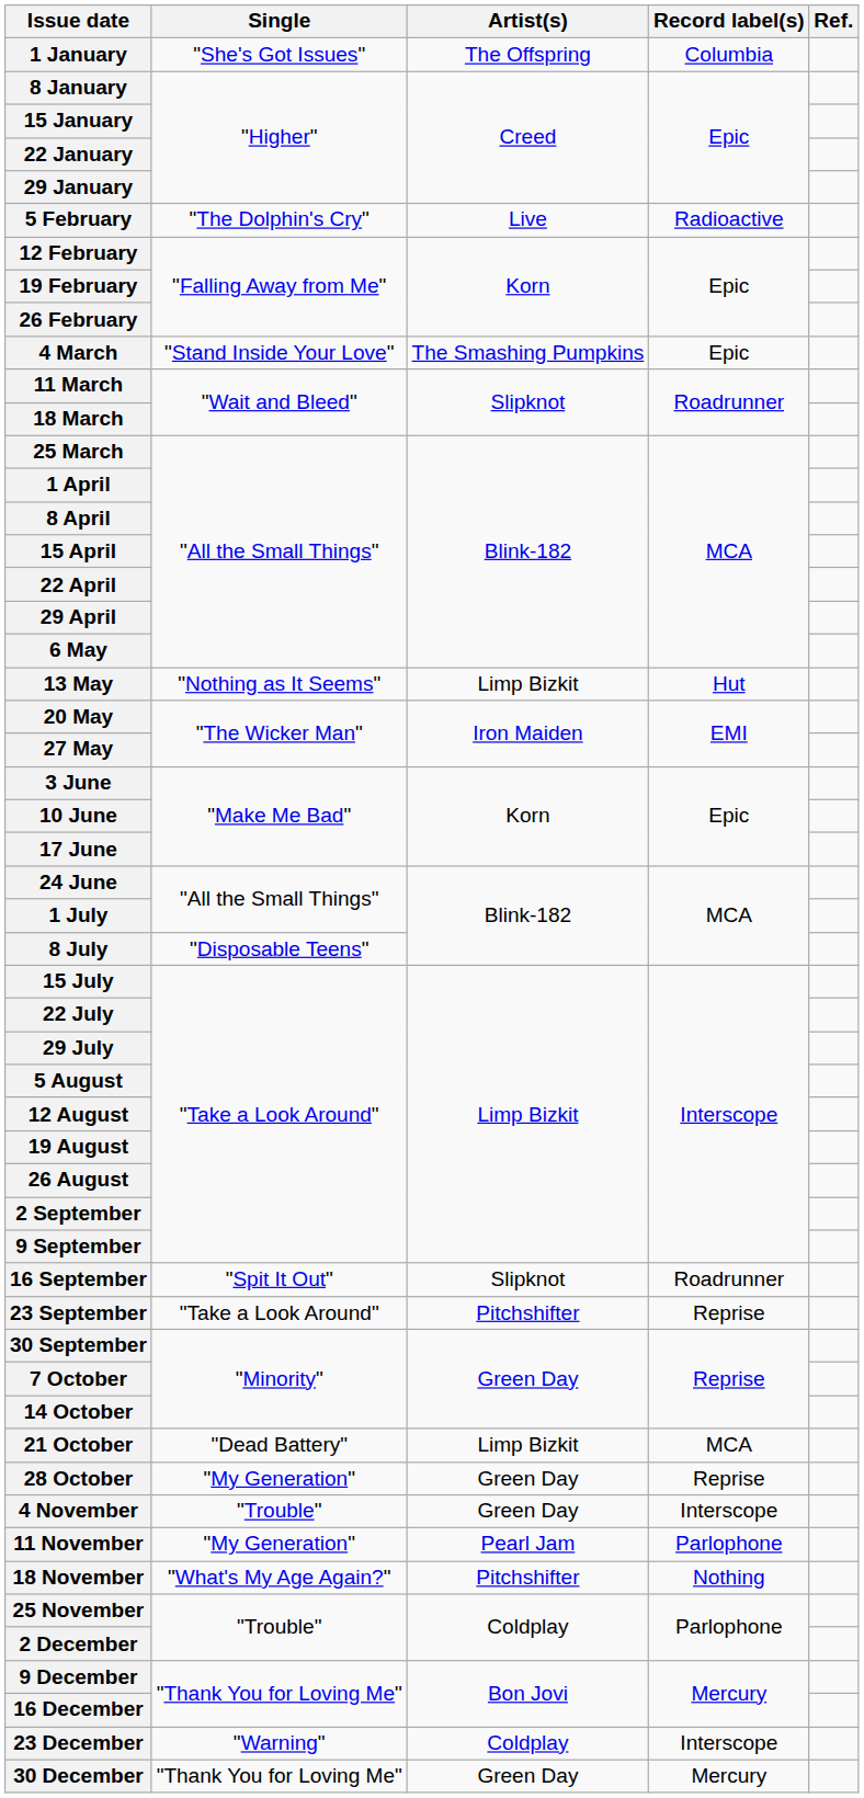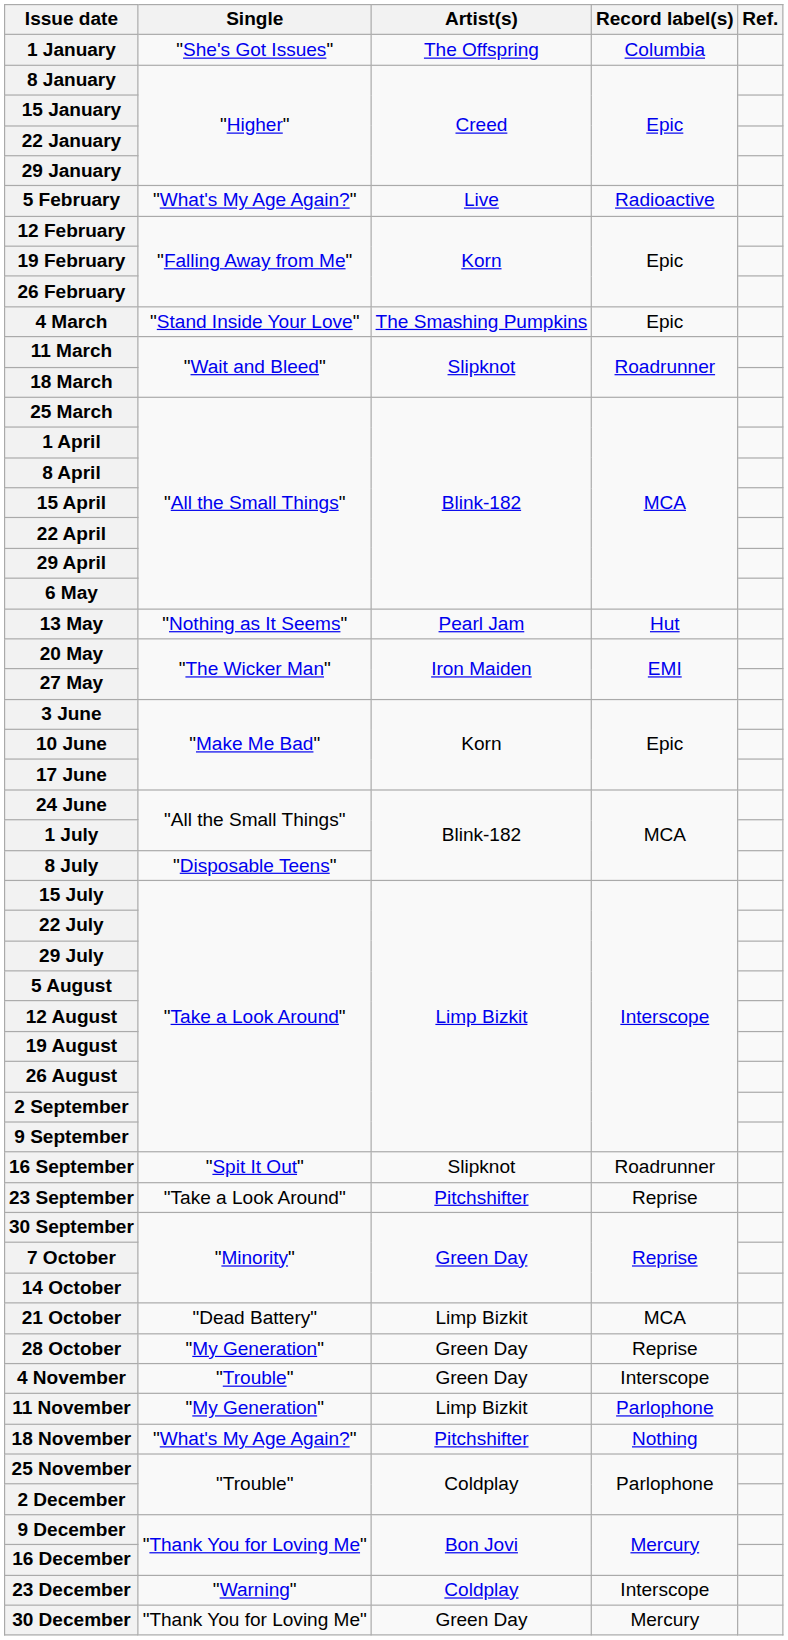 <table class="wikitable plainrowheaders" style="text-align:center">
 <tr>
 <th scope="col">Issue date</th>
 <th scope="col">Single</th>
 <th scope="col">Artist(s)</th>
 <th scope="col">Record label(s)</th>
 <th scope="col">Ref.</th>
 </tr>
 <tr>
 <th scope="row">1 January</th>
 <td>"<a href='#'>She's Got Issues</a>"</td>
 <td><a href='#'>The Offspring</a></td>
 <td><a href='#'>Columbia</a></td>
 <td></td>
 </tr>
 <tr>
 <th scope="row">8 January</th>
 <td rowspan="4">"<a href='#'>Higher</a>"</td>
 <td rowspan="4"><a href='#'>Creed</a></td>
 <td rowspan="4"><a href='#'>Epic</a></td>
 <td></td>
 </tr>
 <tr>
 <th scope="row">15 January</th>
 <td></td>
 </tr>
 <tr>
 <th scope="row">22 January</th>
 <td></td>
 </tr>
 <tr>
 <th scope="row">29 January</th>
 <td></td>
 </tr>
 <tr>
 <th scope="row">5 February</th>
-<td>"<a href='#'>The Dolphin's Cry</a>"</td>
+<td>"<a href='#'>What's My Age Again?</a>"</td>
 <td><a href='#'>Live</a></td>
 <td><a href='#'>Radioactive</a></td>
 <td></td>
 </tr>
 <tr>
 <th scope="row">12 February</th>
 <td rowspan="3">"<a href='#'>Falling Away from Me</a>"</td>
 <td rowspan="3"><a href='#'>Korn</a></td>
 <td rowspan="3">Epic</td>
 <td></td>
 </tr>
 <tr>
 <th scope="row">19 February</th>
 <td></td>
 </tr>
 <tr>
 <th scope="row">26 February</th>
 <td></td>
 </tr>
 <tr>
 <th scope="row">4 March</th>
 <td>"<a href='#'>Stand Inside Your Love</a>"</td>
 <td><a href='#'>The Smashing Pumpkins</a></td>
 <td>Epic</td>
 <td></td>
 </tr>
 <tr>
 <th scope="row">11 March</th>
 <td rowspan="2">"<a href='#'>Wait and Bleed</a>"</td>
 <td rowspan="2"><a href='#'>Slipknot</a></td>
 <td rowspan="2"><a href='#'>Roadrunner</a></td>
 <td></td>
 </tr>
 <tr>
 <th scope="row">18 March</th>
 <td></td>
 </tr>
 <tr>
 <th scope="row">25 March</th>
 <td rowspan="7">"<a href='#'>All the Small Things</a>"</td>
 <td rowspan="7"><a href='#'>Blink-182</a></td>
 <td rowspan="7"><a href='#'>MCA</a></td>
 <td></td>
 </tr>
 <tr>
 <th scope="row">1 April</th>
 <td></td>
 </tr>
 <tr>
 <th scope="row">8 April</th>
 <td></td>
 </tr>
 <tr>
 <th scope="row">15 April</th>
 <td></td>
 </tr>
 <tr>
 <th scope="row">22 April</th>
 <td></td>
 </tr>
 <tr>
 <th scope="row">29 April</th>
 <td></td>
 </tr>
 <tr>
 <th scope="row">6 May</th>
 <td></td>
 </tr>
 <tr>
 <th scope="row">13 May</th>
 <td>"<a href='#'>Nothing as It Seems</a>"</td>
-<td>Limp Bizkit</td>
+<td><a href='#'>Pearl Jam</a></td>
 <td><a href='#'>Hut</a></td>
 <td></td>
 </tr>
 <tr>
 <th scope="row">20 May</th>
 <td rowspan="2">"<a href='#'>The Wicker Man</a>"</td>
 <td rowspan="2"><a href='#'>Iron Maiden</a></td>
 <td rowspan="2"><a href='#'>EMI</a></td>
 <td></td>
 </tr>
 <tr>
 <th scope="row">27 May</th>
 <td></td>
 </tr>
 <tr>
 <th scope="row">3 June</th>
 <td rowspan="3">"<a href='#'>Make Me Bad</a>"</td>
 <td rowspan="3">Korn</td>
 <td rowspan="3">Epic</td>
 <td></td>
 </tr>
 <tr>
 <th scope="row">10 June</th>
 <td></td>
 </tr>
 <tr>
 <th scope="row">17 June</th>
 <td></td>
 </tr>
 <tr>
 <th scope="row">24 June</th>
 <td rowspan="2">"All the Small Things"</td>
 <td rowspan="3">Blink-182</td>
 <td rowspan="3">MCA</td>
 <td></td>
 </tr>
 <tr>
 <th scope="row">1 July</th>
 <td></td>
 </tr>
 <tr>
 <th scope="row">8 July</th>
 <td>"<a href='#'>Disposable Teens</a>"</td>
 <td></td>
 </tr>
 <tr>
 <th scope="row">15 July</th>
 <td rowspan="9">"<a href='#'>Take a Look Around</a>"</td>
 <td rowspan="9"><a href='#'>Limp Bizkit</a></td>
 <td rowspan="9"><a href='#'>Interscope</a></td>
 <td></td>
 </tr>
 <tr>
 <th scope="row">22 July</th>
 <td></td>
 </tr>
 <tr>
 <th scope="row">29 July</th>
 <td></td>
 </tr>
 <tr>
 <th scope="row">5 August</th>
 <td></td>
 </tr>
 <tr>
 <th scope="row">12 August</th>
 <td></td>
 </tr>
 <tr>
 <th scope="row">19 August</th>
 <td></td>
 </tr>
 <tr>
 <th scope="row">26 August</th>
 <td></td>
 </tr>
 <tr>
 <th scope="row">2 September</th>
 <td></td>
 </tr>
 <tr>
 <th scope="row">9 September</th>
 <td></td>
 </tr>
 <tr>
 <th scope="row">16 September</th>
 <td>"<a href='#'>Spit It Out</a>"</td>
 <td>Slipknot</td>
 <td>Roadrunner</td>
 <td></td>
 </tr>
 <tr>
 <th scope="row">23 September</th>
 <td>"Take a Look Around"</td>
 <td><a href='#'>Pitchshifter</a></td>
 <td>Reprise</td>
 <td></td>
 </tr>
 <tr>
 <th scope="row">30 September</th>
 <td rowspan="3">"<a href='#'>Minority</a>"</td>
 <td rowspan="3"><a href='#'>Green Day</a></td>
 <td rowspan="3"><a href='#'>Reprise</a></td>
 <td></td>
 </tr>
 <tr>
 <th scope="row">7 October</th>
 <td></td>
 </tr>
 <tr>
 <th scope="row">14 October</th>
 <td></td>
 </tr>
 <tr>
 <th scope="row">21 October</th>
 <td>"Dead Battery"</td>
 <td>Limp Bizkit</td>
 <td>MCA</td>
 <td></td>
 </tr>
 <tr>
 <th scope="row">28 October</th>
 <td>"<a href='#'>My Generation</a>"</td>
 <td>Green Day</td>
 <td>Reprise</td>
 <td></td>
 </tr>
 <tr>
 <th scope="row">4 November</th>
 <td>"<a href='#'>Trouble</a>"</td>
 <td>Green Day</td>
 <td>Interscope</td>
 <td></td>
 </tr>
 <tr>
 <th scope="row">11 November</th>
 <td>"<a href='#'>My Generation</a>"</td>
-<td><a href='#'>Pearl Jam</a></td>
+<td>Limp Bizkit</td>
 <td><a href='#'>Parlophone</a></td>
 <td></td>
 </tr>
 <tr>
 <th scope="row">18 November</th>
 <td>"<a href='#'>What's My Age Again?</a>"</td>
 <td><a href='#'>Pitchshifter</a></td>
 <td><a href='#'>Nothing</a></td>
 <td></td>
 </tr>
 <tr>
 <th scope="row">25 November</th>
 <td rowspan="2">"Trouble"</td>
 <td rowspan="2">Coldplay</td>
 <td rowspan="2">Parlophone</td>
 <td></td>
 </tr>
 <tr>
 <th scope="row">2 December</th>
 <td></td>
 </tr>
 <tr>
 <th scope="row">9 December</th>
 <td rowspan="2">"<a href='#'>Thank You for Loving Me</a>"</td>
 <td rowspan="2"><a href='#'>Bon Jovi</a></td>
 <td rowspan="2"><a href='#'>Mercury</a></td>
 <td></td>
 </tr>
 <tr>
 <th scope="row">16 December</th>
 <td></td>
 </tr>
 <tr>
 <th scope="row">23 December</th>
 <td>"<a href='#'>Warning</a>"</td>
 <td><a href='#'>Coldplay</a></td>
 <td>Interscope</td>
 <td></td>
 </tr>
 <tr>
 <th scope="row">30 December</th>
 <td>"Thank You for Loving Me"</td>
 <td>Green Day</td>
 <td>Mercury</td>
 <td></td>
 </tr>
 </table>
